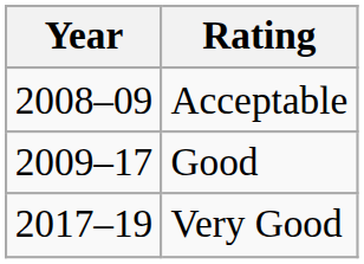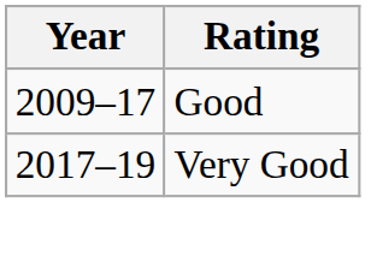 <table class="wikitable">
 <tr>
 <th>Year</th>
 <th>Rating</th>
-</tr>
-<tr>
-<td>2008–09</td>
-<td>Acceptable</td>
 </tr>
 <tr>
 <td>2009–17</td>
 <td>Good</td>
 </tr>
 <tr>
 <td>2017–19</td>
 <td>Very Good</td>
 </tr>
 </table>
